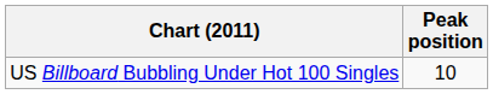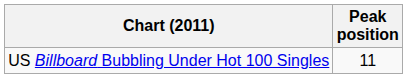 <table class="wikitable sortable">
 <tr>
 <th>Chart (2011)</th>
 <th>Peak<br>position</th>
 </tr>
 <tr>
 <td>US <a href='#'><em>Billboard</em> Bubbling Under Hot 100 Singles</a></td>
-<td style="text-align:center;">10</td>
+<td style="text-align:center;">11</td>
 </tr>
 <tr>
 </tr>
 </table>
